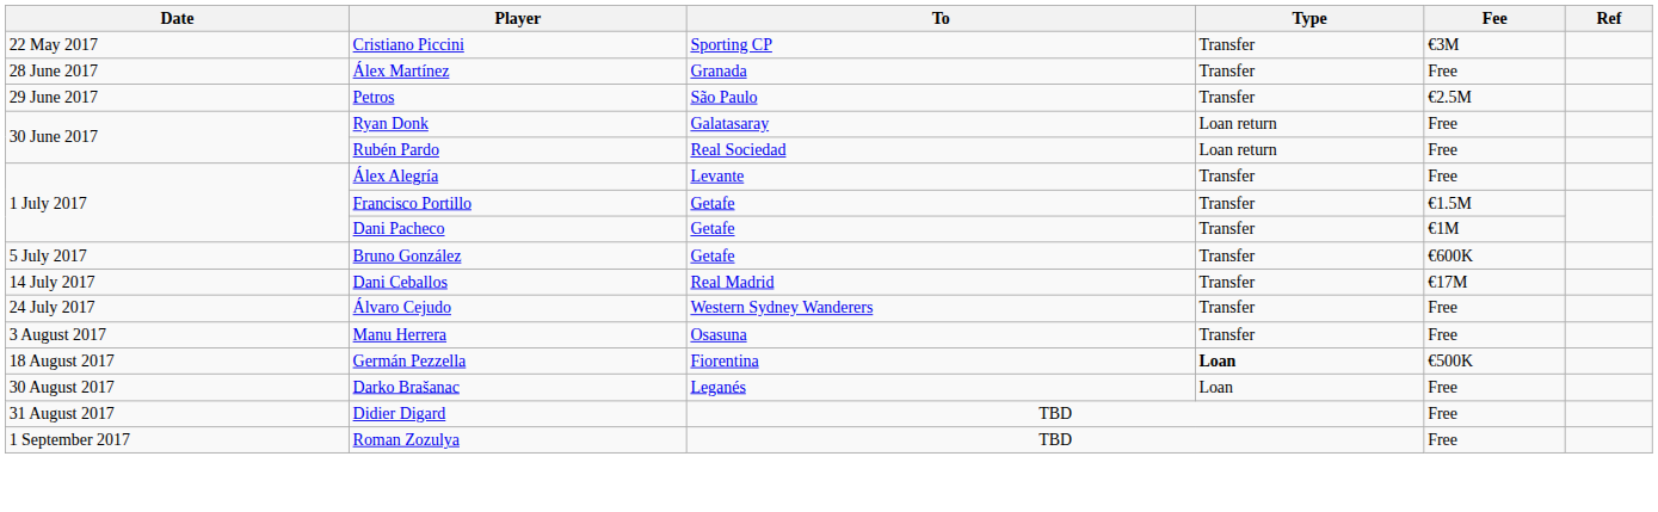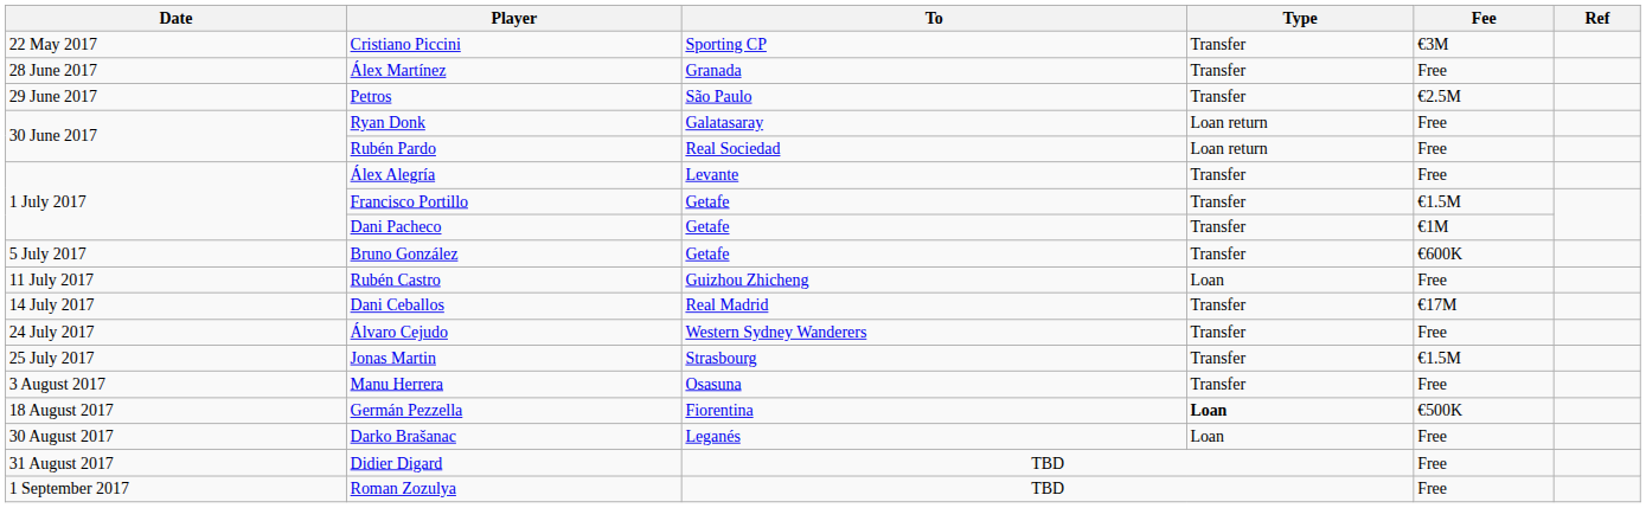 <table class="wikitable" style="width:80%;">
 <tr>
 <th>Date</th>
 <th>Player</th>
 <th>To</th>
 <th>Type</th>
 <th>Fee</th>
 <th>Ref</th>
 </tr>
 <tr>
 <td>22 May 2017</td>
 <td> <a href='#'>Cristiano Piccini</a></td>
 <td> <a href='#'>Sporting CP</a></td>
 <td>Transfer</td>
 <td>€3M</td>
 <td></td>
 </tr>
 <tr>
 <td>28 June 2017</td>
 <td> <a href='#'>Álex Martínez</a></td>
 <td><a href='#'>Granada</a></td>
 <td>Transfer</td>
 <td>Free</td>
 <td></td>
 </tr>
 <tr>
 <td>29 June 2017</td>
 <td> <a href='#'>Petros</a></td>
 <td> <a href='#'>São Paulo</a></td>
 <td>Transfer</td>
 <td>€2.5M</td>
 <td></td>
 </tr>
 <tr>
 <td rowspan="2">30 June 2017</td>
 <td> <a href='#'>Ryan Donk</a></td>
 <td> <a href='#'>Galatasaray</a></td>
 <td>Loan return</td>
 <td>Free</td>
 <td></td>
 </tr>
 <tr>
 <td> <a href='#'>Rubén Pardo</a></td>
 <td> <a href='#'>Real Sociedad</a></td>
 <td>Loan return</td>
 <td>Free</td>
 <td></td>
 </tr>
 <tr>
 <td rowspan="3">1 July 2017</td>
 <td> <a href='#'>Álex Alegría</a></td>
 <td> <a href='#'>Levante</a></td>
 <td>Transfer</td>
 <td>Free</td>
 <td></td>
 </tr>
 <tr>
 <td> <a href='#'>Francisco Portillo</a></td>
 <td> <a href='#'>Getafe</a></td>
 <td>Transfer</td>
 <td>€1.5M</td>
 <td rowspan="2"></td>
 </tr>
 <tr>
 <td> <a href='#'>Dani Pacheco</a></td>
 <td> <a href='#'>Getafe</a></td>
 <td>Transfer</td>
 <td>€1M</td>
 </tr>
 <tr>
 <td>5 July 2017</td>
 <td> <a href='#'>Bruno González</a></td>
 <td> <a href='#'>Getafe</a></td>
 <td>Transfer</td>
 <td>€600K</td>
 <td></td>
 </tr>
 <tr>
+<td>11 July 2017</td>
+<td> <a href='#'>Rubén Castro</a></td>
+<td> <a href='#'>Guizhou Zhicheng</a></td>
+<td>Loan</td>
+<td>Free</td>
+<td></td>
+</tr>
+<tr>
 <td>14 July 2017</td>
 <td> <a href='#'>Dani Ceballos</a></td>
 <td> <a href='#'>Real Madrid</a></td>
 <td>Transfer</td>
 <td>€17M</td>
 <td></td>
 </tr>
 <tr>
 <td>24 July 2017</td>
 <td> <a href='#'>Álvaro Cejudo</a></td>
 <td> <a href='#'>Western Sydney Wanderers</a></td>
 <td>Transfer</td>
 <td>Free</td>
+<td></td>
+</tr>
+<tr>
+<td>25 July 2017</td>
+<td> <a href='#'>Jonas Martin</a></td>
+<td> <a href='#'>Strasbourg</a></td>
+<td>Transfer</td>
+<td>€1.5M</td>
 <td></td>
 </tr>
 <tr>
 <td>3 August 2017</td>
 <td> <a href='#'>Manu Herrera</a></td>
 <td> <a href='#'>Osasuna</a></td>
 <td>Transfer</td>
 <td>Free</td>
 <td></td>
 </tr>
 <tr>
 <td>18 August 2017</td>
 <td> <a href='#'>Germán Pezzella</a></td>
 <td> <a href='#'>Fiorentina</a></td>
 <td><strong>Loan</strong></td>
 <td>€500K</td>
 <td></td>
 </tr>
 <tr>
 <td>30 August 2017</td>
 <td> <a href='#'>Darko Brašanac</a></td>
 <td><a href='#'>Leganés</a></td>
 <td>Loan</td>
 <td>Free</td>
 <td></td>
 </tr>
 <tr>
 <td>31 August 2017</td>
 <td> <a href='#'>Didier Digard</a></td>
 <td colspan="2" style="text-align:center;">TBD</td>
 <td>Free</td>
 <td></td>
 </tr>
 <tr>
 <td>1 September 2017</td>
 <td> <a href='#'>Roman Zozulya</a></td>
 <td colspan="2" style="text-align:center;">TBD</td>
 <td>Free</td>
 <td></td>
 </tr>
 </table>
